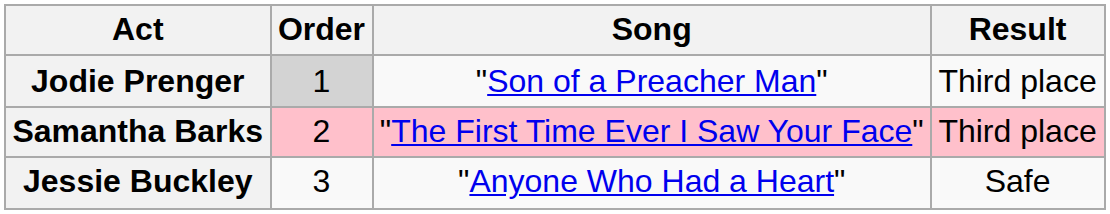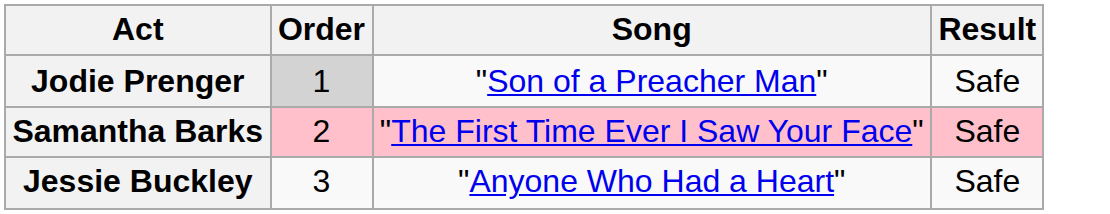 <table class="wikitable plainrowheaders" style="text-align:center;">
 <tr>
 <th scope="col">Act</th>
 <th scope="col">Order</th>
 <th scope="col">Song</th>
 <th scope="col">Result</th>
 </tr>
 <tr>
 <th scope="row">Jodie Prenger</th>
 <td style="background: lightgrey;">1</td>
 <td>"<a href='#'>Son of a Preacher Man</a>"</td>
-<td>Third place </td>
+<td>Safe</td>
 </tr>
 <tr style = "background:pink">
 <th scope="row">Samantha Barks</th>
 <td>2</td>
 <td>"<a href='#'>The First Time Ever I Saw Your Face</a>"</td>
-<td>Third place </td>
+<td>Safe</td>
 </tr>
 <tr>
 <th scope="row">Jessie Buckley</th>
 <td>3</td>
 <td>"<a href='#'>Anyone Who Had a Heart</a>"</td>
 <td>Safe</td>
 </tr>
 </table>
